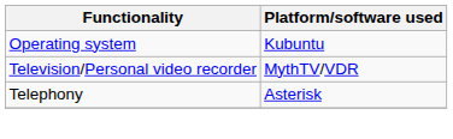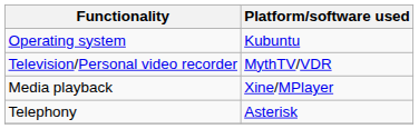 <table class="wikitable">
 <tr>
 <th>Functionality</th>
 <th>Platform/software used</th>
 </tr>
 <tr>
 <td><a href='#'>Operating system</a></td>
 <td><a href='#'>Kubuntu</a></td>
 </tr>
 <tr>
 <td><a href='#'>Television</a>/<a href='#'>Personal video recorder</a></td>
 <td><a href='#'>MythTV</a>/<a href='#'>VDR</a></td>
 </tr>
 <tr>
+<td>Media playback</td>
+<td><a href='#'>Xine</a>/<a href='#'>MPlayer</a></td>
+</tr>
+<tr>
 <td>Telephony</td>
 <td><a href='#'>Asterisk</a></td>
 </tr>
 <tr>
 </tr>
 </table>
